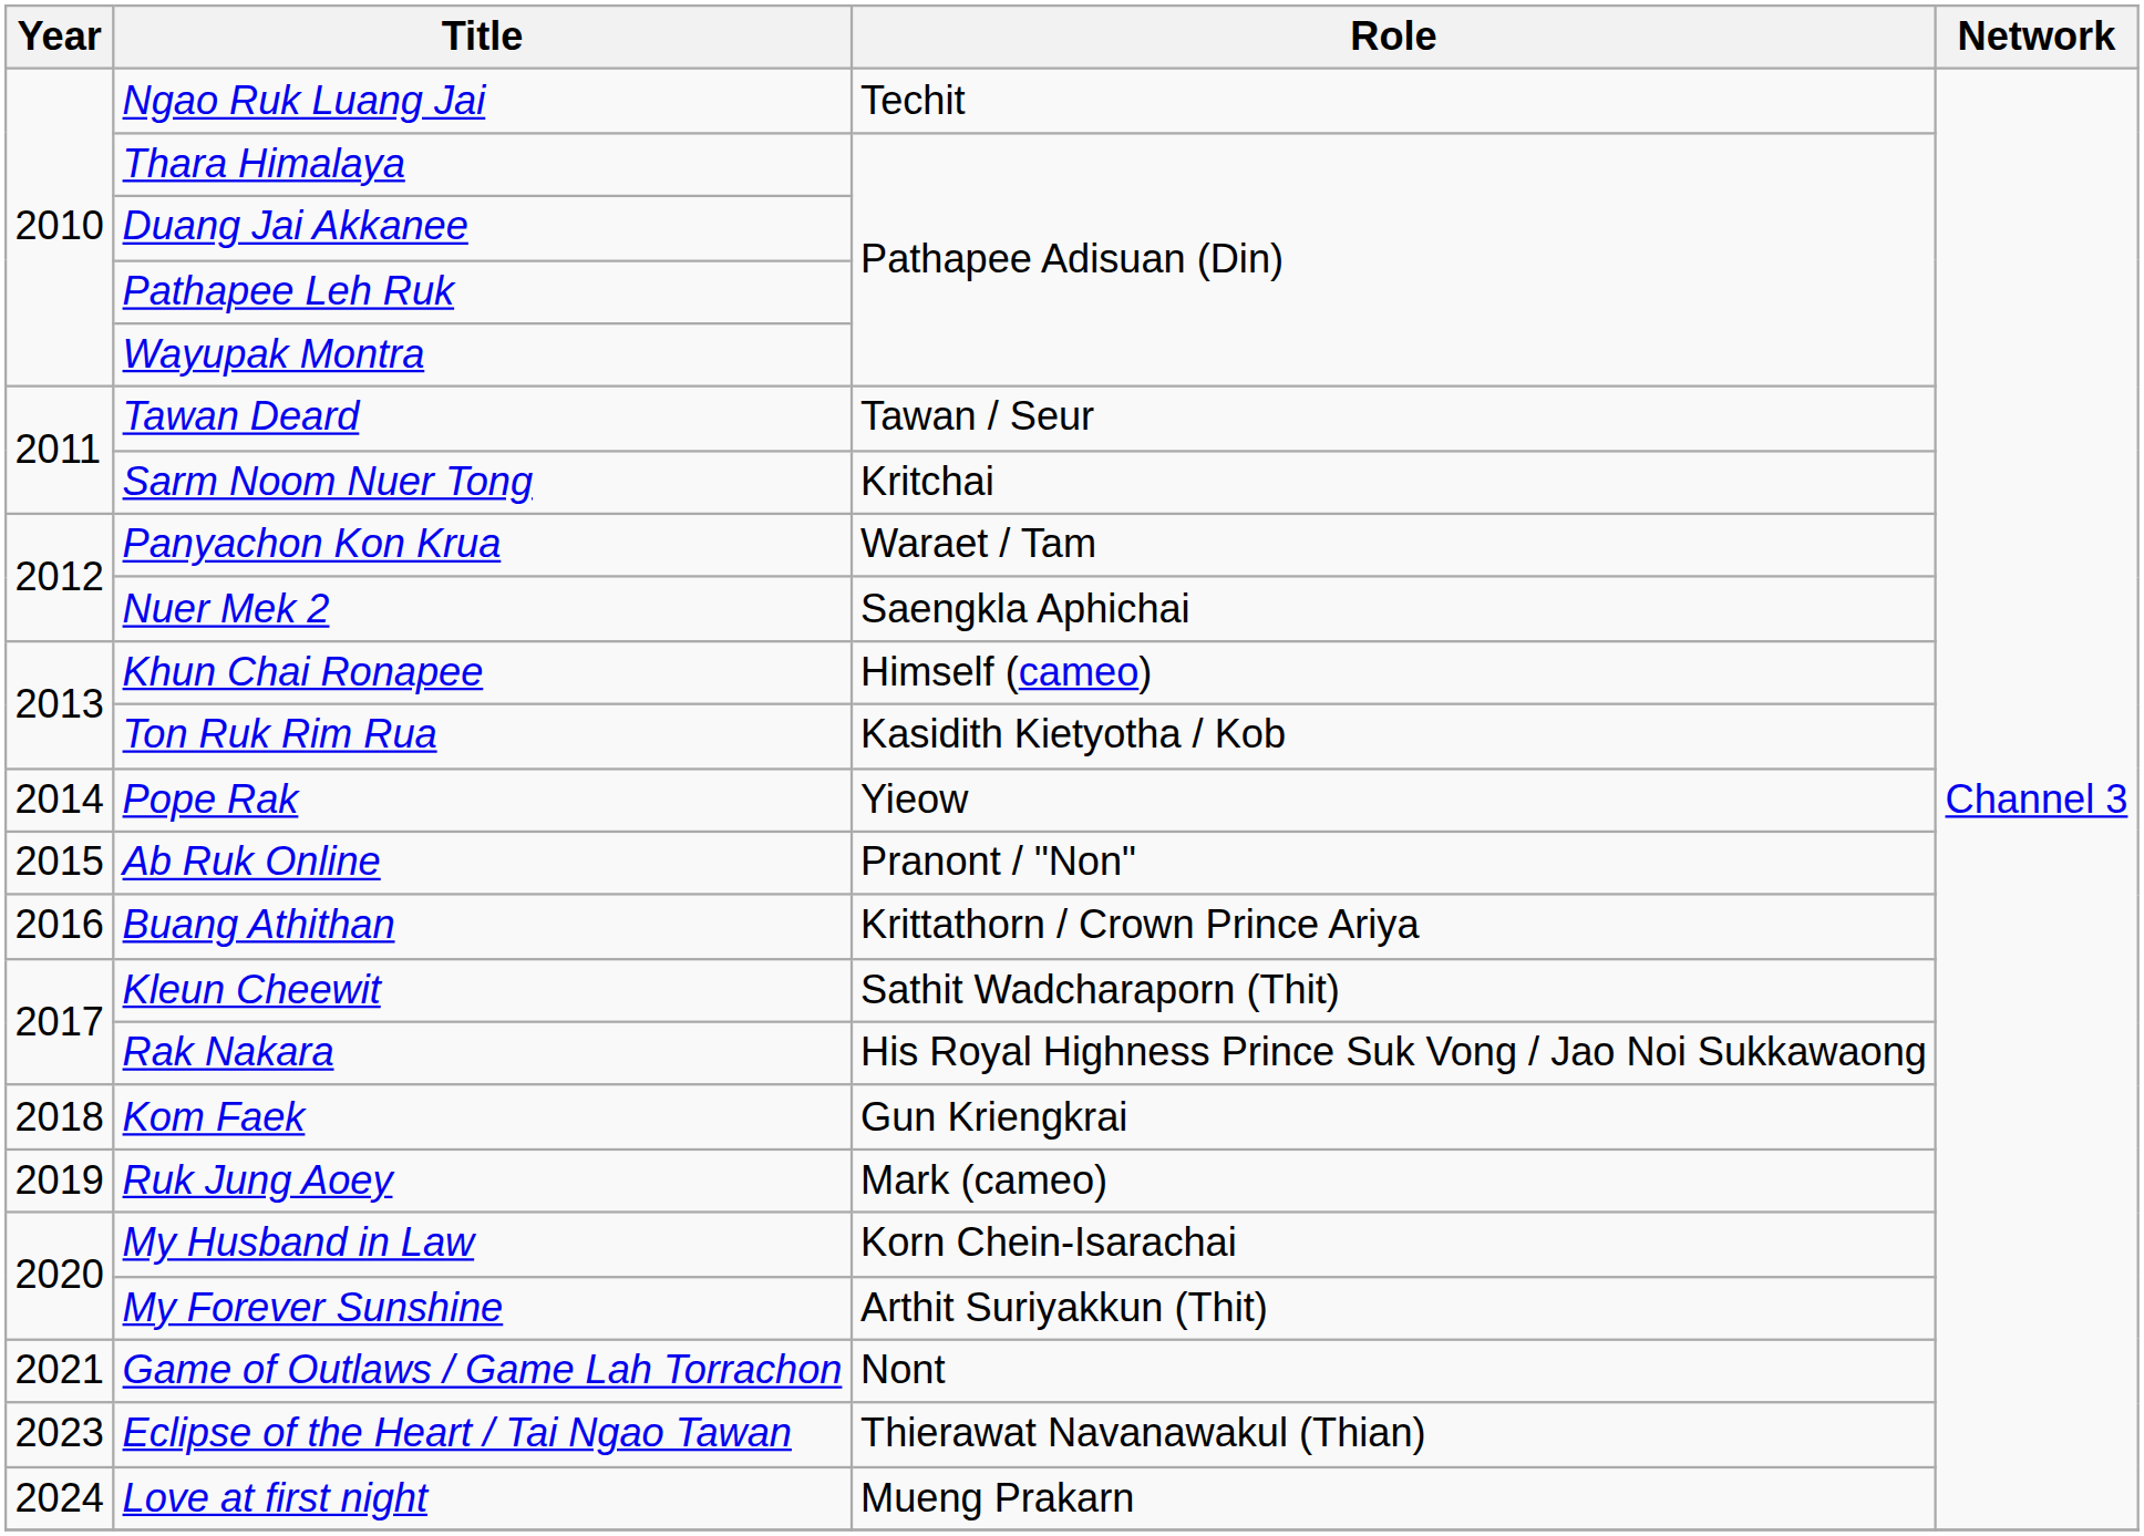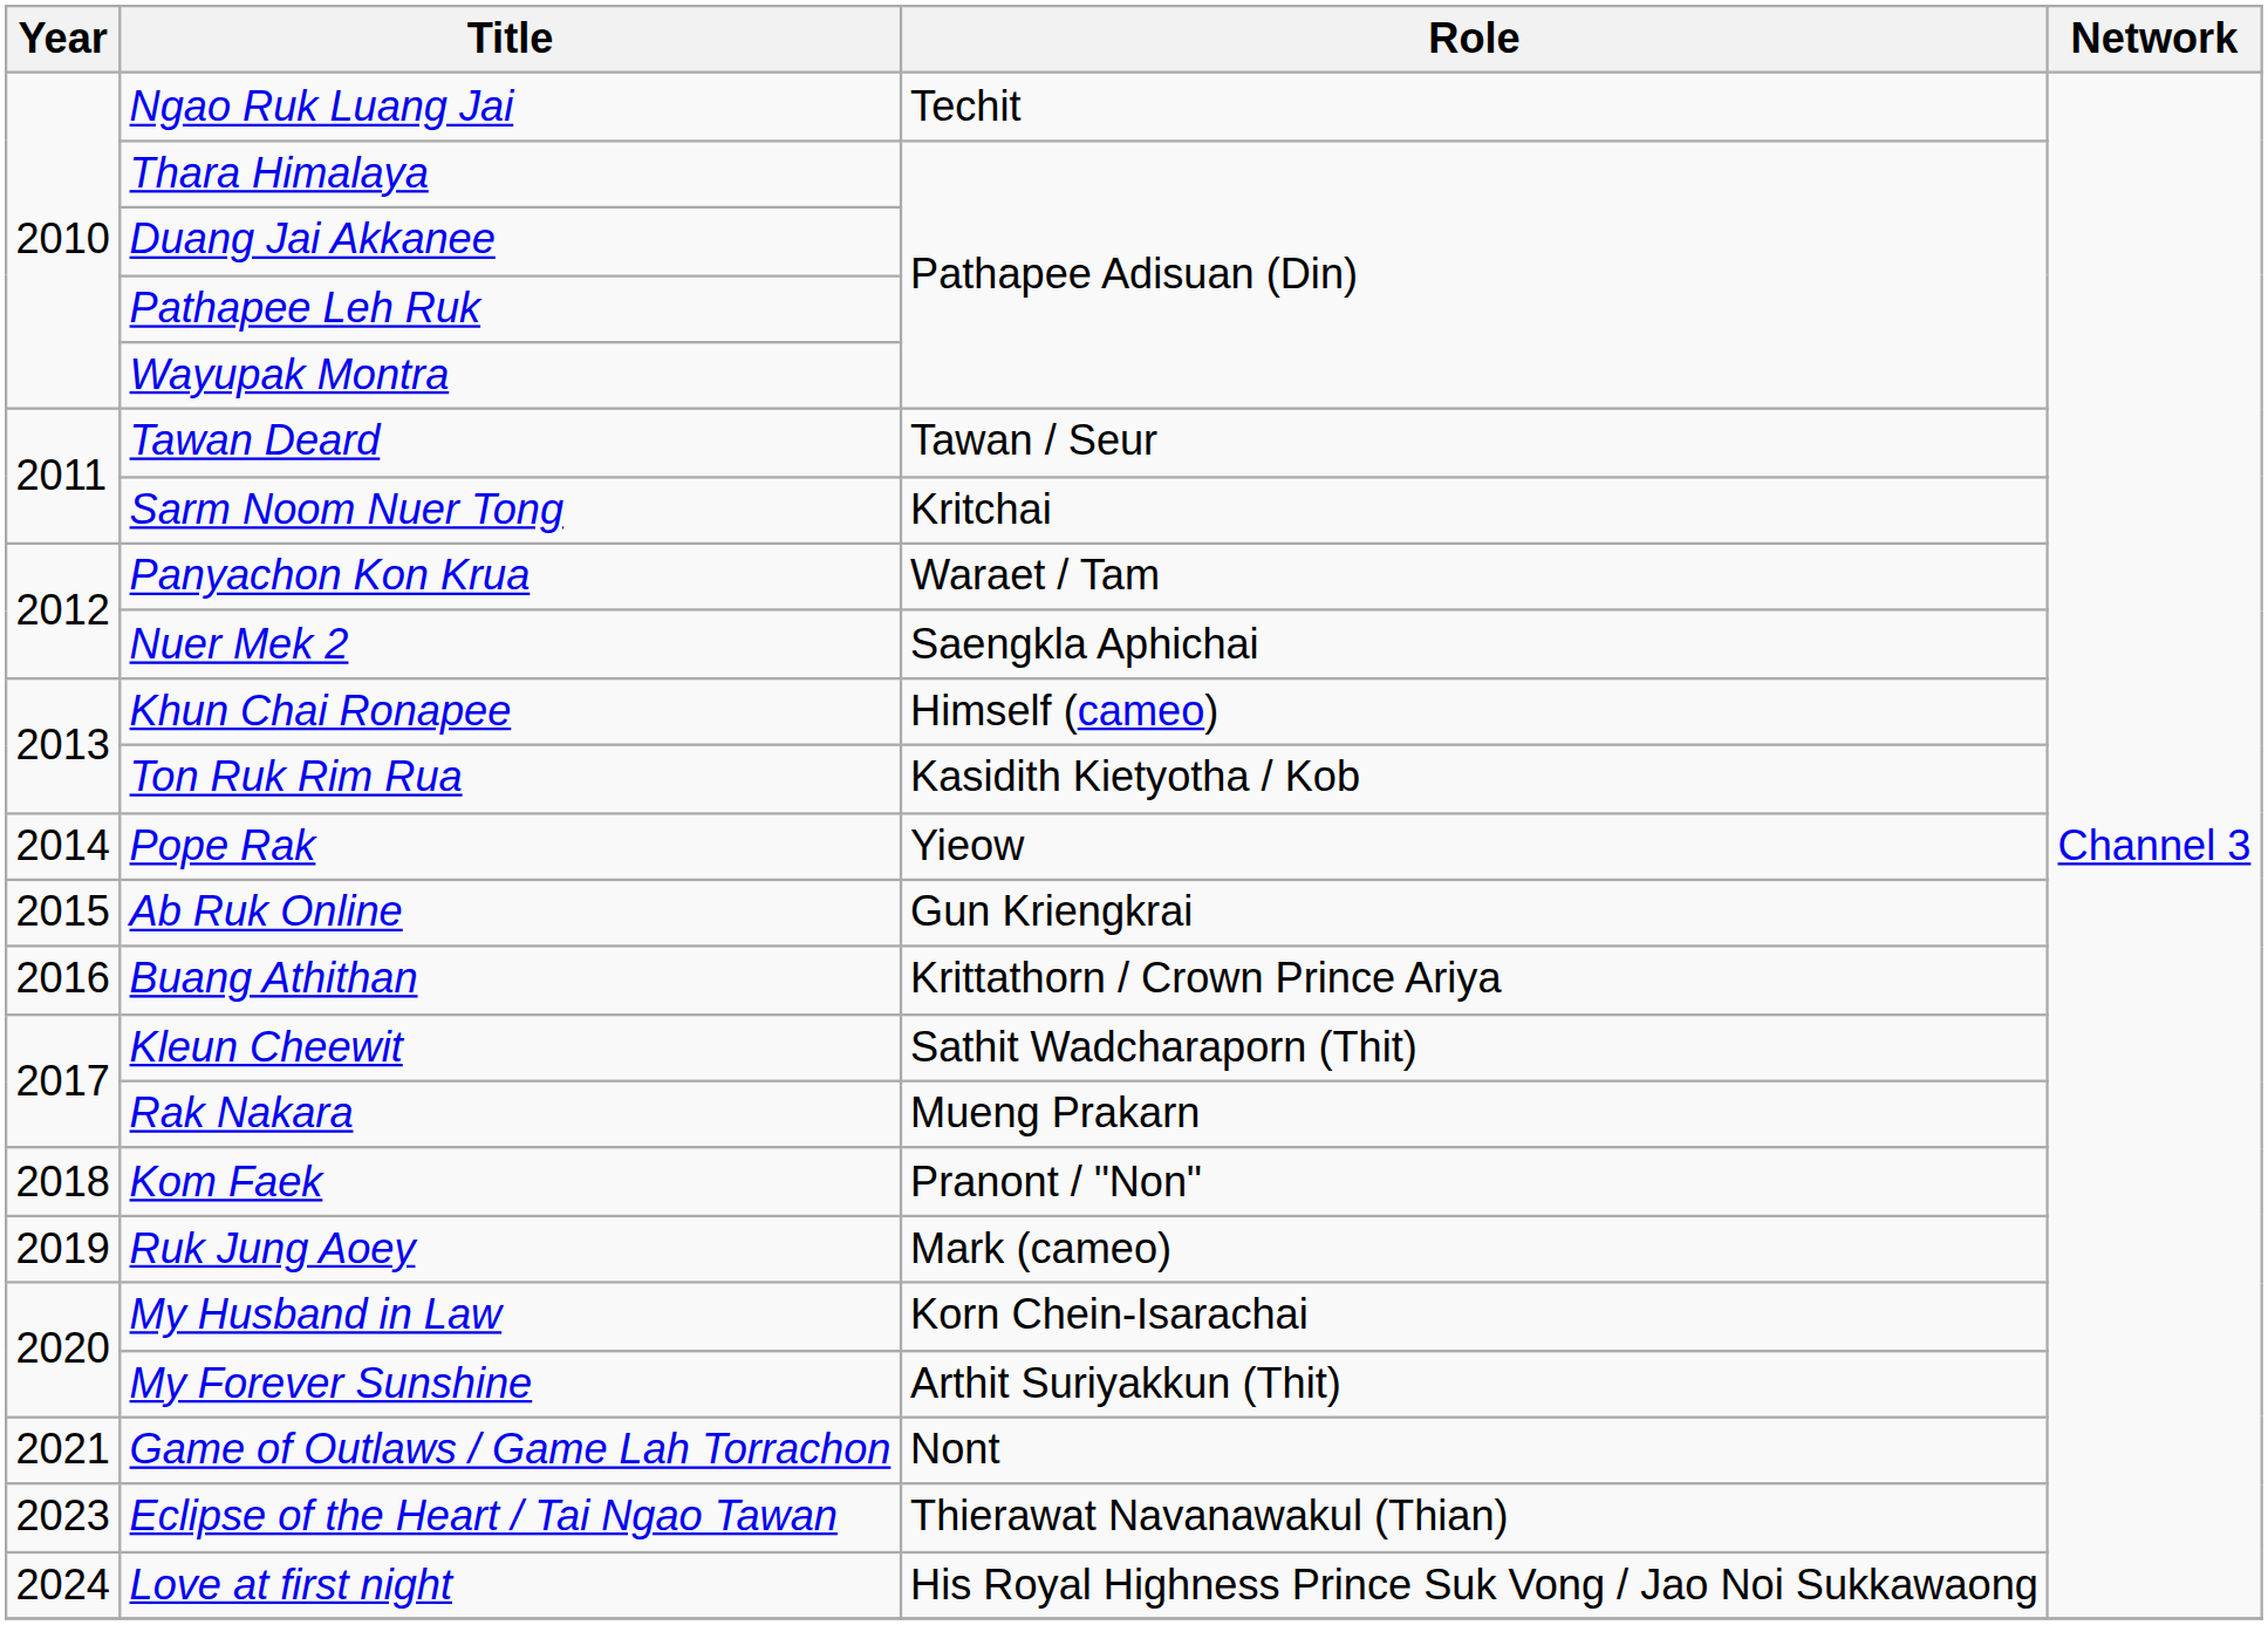 <table class="wikitable">
 <tr>
 <th>Year</th>
 <th>Title</th>
 <th>Role</th>
 <th>Network</th>
 </tr>
 <tr>
 <td rowspan="5">2010</td>
 <td><em><a href='#'>Ngao Ruk Luang Jai</a></em></td>
 <td>Techit</td>
 <td rowspan="23"><a href='#'>Channel 3</a></td>
 </tr>
 <tr>
 <td><em><a href='#'>Thara Himalaya</a></em></td>
 <td rowspan="4">Pathapee Adisuan (Din)</td>
 </tr>
 <tr>
 <td><em><a href='#'>Duang Jai Akkanee</a></em></td>
 </tr>
 <tr>
 <td><em><a href='#'>Pathapee Leh Ruk</a></em></td>
 </tr>
 <tr>
 <td><em><a href='#'>Wayupak Montra</a></em></td>
 </tr>
 <tr>
 <td rowspan="2">2011</td>
 <td><em><a href='#'>Tawan Deard</a></em></td>
 <td>Tawan / Seur</td>
 </tr>
 <tr>
 <td><em><a href='#'>Sarm Noom Nuer Tong</a></em></td>
 <td>Kritchai</td>
 </tr>
 <tr>
 <td rowspan="2">2012</td>
 <td><em><a href='#'>Panyachon Kon Krua</a></em></td>
 <td>Waraet / Tam</td>
 </tr>
 <tr>
 <td><em><a href='#'>Nuer Mek 2</a></em></td>
 <td>Saengkla Aphichai</td>
 </tr>
 <tr>
 <td rowspan="2">2013</td>
 <td><em><a href='#'>Khun Chai Ronapee</a></em></td>
 <td>Himself (<a href='#'>cameo</a>)</td>
 </tr>
 <tr>
 <td><em><a href='#'>Ton Ruk Rim Rua</a></em></td>
 <td>Kasidith Kietyotha / Kob</td>
 </tr>
 <tr>
 <td>2014</td>
 <td><em><a href='#'>Pope Rak</a></em></td>
 <td>Yieow</td>
 </tr>
 <tr>
 <td>2015</td>
 <td><em><a href='#'>Ab Ruk Online</a></em></td>
-<td>Pranont / "Non"</td>
+<td>Gun Kriengkrai</td>
 </tr>
 <tr>
 <td>2016</td>
 <td><em><a href='#'>Buang Athithan</a></em></td>
 <td>Krittathorn / Crown Prince Ariya</td>
 </tr>
 <tr>
 <td rowspan="2">2017</td>
 <td><em><a href='#'>Kleun Cheewit</a></em></td>
 <td>Sathit Wadcharaporn (Thit)</td>
 </tr>
 <tr>
 <td><em><a href='#'>Rak Nakara</a> </em></td>
-<td>His Royal Highness Prince Suk Vong / Jao Noi Sukkawaong</td>
+<td>Mueng Prakarn</td>
 </tr>
 <tr>
 <td>2018</td>
 <td><em><a href='#'>Kom Faek</a></em></td>
-<td>Gun Kriengkrai</td>
+<td>Pranont / "Non"</td>
 </tr>
 <tr>
 <td>2019</td>
 <td><em><a href='#'>Ruk Jung Aoey</a></em></td>
 <td>Mark (cameo)</td>
 </tr>
 <tr>
 <td rowspan="2">2020</td>
 <td><em><a href='#'>My Husband in Law</a></em></td>
 <td>Korn Chein-Isarachai</td>
 </tr>
 <tr>
 <td><em><a href='#'>My Forever Sunshine</a></em></td>
 <td>Arthit Suriyakkun (Thit)</td>
 </tr>
 <tr>
 <td>2021</td>
 <td><em><a href='#'>Game of Outlaws / Game Lah Torrachon</a></em></td>
 <td>Nont</td>
 </tr>
 <tr>
 <td rowspan="1">2023</td>
 <td><em><a href='#'>Eclipse of the Heart / Tai Ngao Tawan</a></em></td>
 <td>Thierawat Navanawakul (Thian)</td>
 </tr>
 <tr>
 <td>2024</td>
 <td><em><a href='#'>Love at first night</a></em></td>
-<td>Mueng Prakarn</td>
+<td>His Royal Highness Prince Suk Vong / Jao Noi Sukkawaong</td>
 </tr>
 <tr>
 </tr>
 </table>
